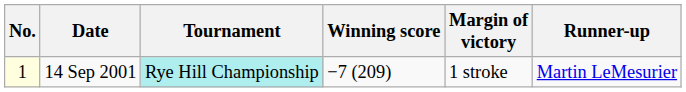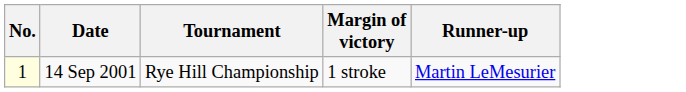 <table class="wikitable" style="font-size:95%;">
 <tr>
 <th>No.</th>
 <th>Date</th>
 <th>Tournament</th>
-<th>Winning score</th>
 <th>Margin of<br>victory</th>
 <th>Runner-up</th>
 </tr>
 <tr>
 <td align=center style="background: lightyellow;">1</td>
 <td align=right>14 Sep 2001</td>
-<td style="background: paleturquoise;">Rye Hill Championship</td>
-<td>−7 (209)</td>
+<td>Rye Hill Championship</td>
 <td>1 stroke</td>
 <td> <a href='#'>Martin LeMesurier</a></td>
 </tr>
 </table>
